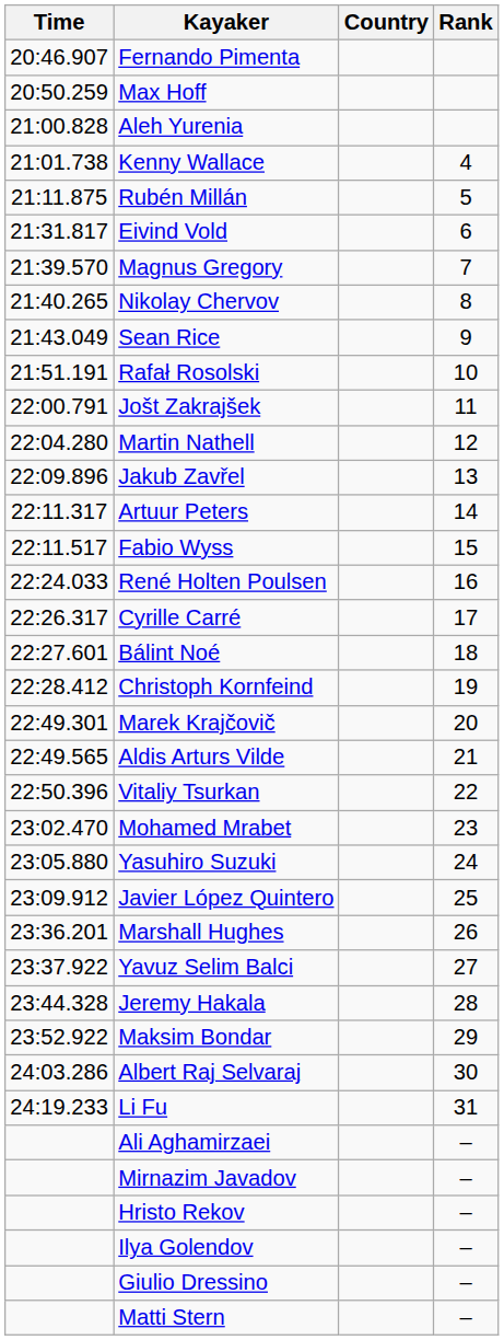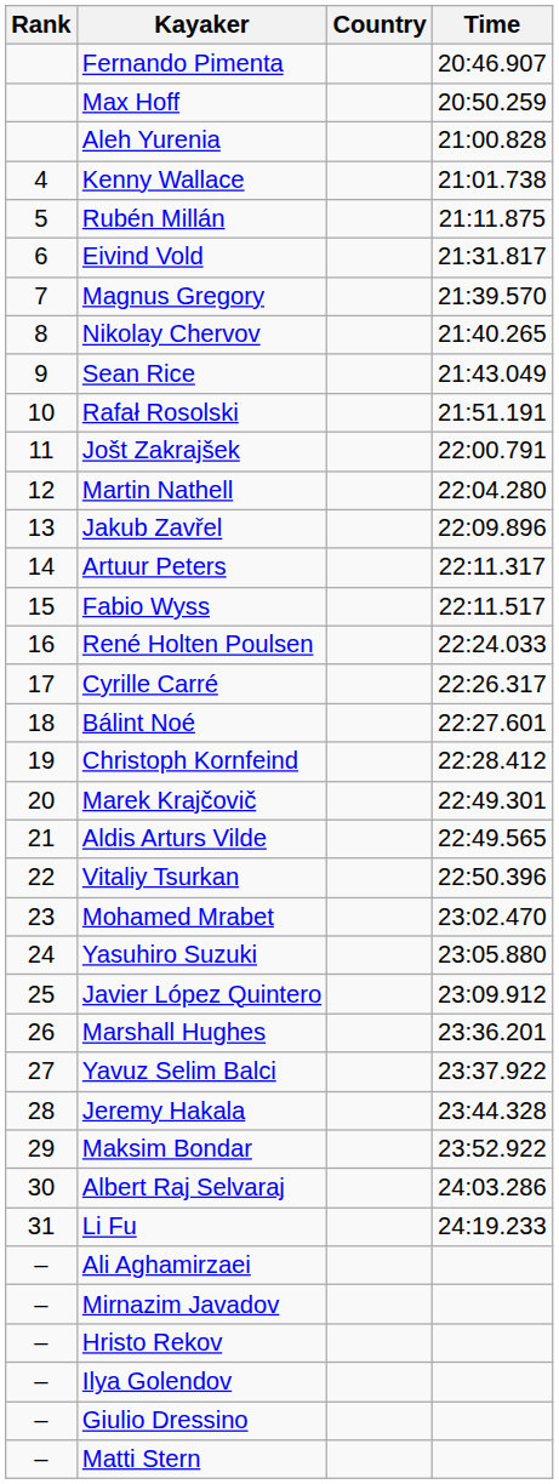 <table class="wikitable" style="text-align:center">
 <tr>
-<th>Time</th>
+<th>Rank</th>
 <th>Kayaker</th>
 <th>Country</th>
-<th>Rank</th>
+<th>Time</th>
 </tr>
 <tr>
+<td></td>
+<td align="left"><a href='#'>Fernando Pimenta</a></td>
+<td align="left"></td>
 <td>20:46.907</td>
-<td align="left"><a href='#'>Fernando Pimenta</a></td>
+</tr>
+<tr>
+<td></td>
+<td align="left"><a href='#'>Max Hoff</a></td>
+<td align="left"></td>
+<td>20:50.259</td>
+</tr>
+<tr>
+<td></td>
+<td align="left"><a href='#'>Aleh Yurenia</a></td>
+<td align="left"></td>
+<td>21:00.828</td>
+</tr>
+<tr>
+<td>4</td>
+<td align="left"><a href='#'>Kenny Wallace</a></td>
+<td align="left"></td>
+<td>21:01.738</td>
+</tr>
+<tr>
+<td>5</td>
+<td align="left"><a href='#'>Rubén Millán</a></td>
+<td align="left"></td>
+<td>21:11.875</td>
+</tr>
+<tr>
+<td>6</td>
+<td align="left"><a href='#'>Eivind Vold</a></td>
+<td align="left"></td>
+<td>21:31.817</td>
+</tr>
+<tr>
+<td>7</td>
+<td align="left"><a href='#'>Magnus Gregory</a></td>
+<td align="left"></td>
+<td>21:39.570</td>
+</tr>
+<tr>
+<td>8</td>
+<td align="left"><a href='#'>Nikolay Chervov</a></td>
+<td align="left"></td>
+<td>21:40.265</td>
+</tr>
+<tr>
+<td>9</td>
+<td align="left"><a href='#'>Sean Rice</a></td>
+<td align="left"></td>
+<td>21:43.049</td>
+</tr>
+<tr>
+<td>10</td>
+<td align="left"><a href='#'>Rafał Rosolski</a></td>
+<td align="left"></td>
+<td>21:51.191</td>
+</tr>
+<tr>
+<td>11</td>
+<td align="left"><a href='#'>Jošt Zakrajšek</a></td>
+<td align="left"></td>
+<td>22:00.791</td>
+</tr>
+<tr>
+<td>12</td>
+<td align="left"><a href='#'>Martin Nathell</a></td>
+<td align="left"></td>
+<td>22:04.280</td>
+</tr>
+<tr>
+<td>13</td>
+<td align="left"><a href='#'>Jakub Zavřel</a></td>
+<td align="left"></td>
+<td>22:09.896</td>
+</tr>
+<tr>
+<td>14</td>
+<td align="left"><a href='#'>Artuur Peters</a></td>
+<td align="left"></td>
+<td>22:11.317</td>
+</tr>
+<tr>
+<td>15</td>
+<td align="left"><a href='#'>Fabio Wyss</a></td>
+<td align="left"></td>
+<td>22:11.517</td>
+</tr>
+<tr>
+<td>16</td>
+<td align="left"><a href='#'>René Holten Poulsen</a></td>
+<td align="left"></td>
+<td>22:24.033</td>
+</tr>
+<tr>
+<td>17</td>
+<td align="left"><a href='#'>Cyrille Carré</a></td>
+<td align="left"></td>
+<td>22:26.317</td>
+</tr>
+<tr>
+<td>18</td>
+<td align="left"><a href='#'>Bálint Noé</a></td>
+<td align="left"></td>
+<td>22:27.601</td>
+</tr>
+<tr>
+<td>19</td>
+<td align="left"><a href='#'>Christoph Kornfeind</a></td>
+<td align="left"></td>
+<td>22:28.412</td>
+</tr>
+<tr>
+<td>20</td>
+<td align="left"><a href='#'>Marek Krajčovič</a></td>
+<td align="left"></td>
+<td>22:49.301</td>
+</tr>
+<tr>
+<td>21</td>
+<td align="left"><a href='#'>Aldis Arturs Vilde</a></td>
+<td align="left"></td>
+<td>22:49.565</td>
+</tr>
+<tr>
+<td>22</td>
+<td align="left"><a href='#'>Vitaliy Tsurkan</a></td>
+<td align="left"></td>
+<td>22:50.396</td>
+</tr>
+<tr>
+<td>23</td>
+<td align="left"><a href='#'>Mohamed Mrabet</a></td>
+<td align="left"></td>
+<td>23:02.470</td>
+</tr>
+<tr>
+<td>24</td>
+<td align="left"><a href='#'>Yasuhiro Suzuki</a></td>
+<td align="left"></td>
+<td>23:05.880</td>
+</tr>
+<tr>
+<td>25</td>
+<td align="left"><a href='#'>Javier López Quintero</a></td>
+<td align="left"></td>
+<td>23:09.912</td>
+</tr>
+<tr>
+<td>26</td>
+<td align="left"><a href='#'>Marshall Hughes</a></td>
+<td align="left"></td>
+<td>23:36.201</td>
+</tr>
+<tr>
+<td>27</td>
+<td align="left"><a href='#'>Yavuz Selim Balci</a></td>
+<td align="left"></td>
+<td>23:37.922</td>
+</tr>
+<tr>
+<td>28</td>
+<td align="left"><a href='#'>Jeremy Hakala</a></td>
+<td align="left"></td>
+<td>23:44.328</td>
+</tr>
+<tr>
+<td>29</td>
+<td align="left"><a href='#'>Maksim Bondar</a></td>
+<td align="left"></td>
+<td>23:52.922</td>
+</tr>
+<tr>
+<td>30</td>
+<td align="left"><a href='#'>Albert Raj Selvaraj</a></td>
+<td align="left"></td>
+<td>24:03.286</td>
+</tr>
+<tr>
+<td>31</td>
+<td align="left"><a href='#'>Li Fu</a></td>
+<td align="left"></td>
+<td>24:19.233</td>
+</tr>
+<tr>
+<td>–</td>
+<td align="left"><a href='#'>Ali Aghamirzaei</a></td>
 <td align="left"></td>
 <td></td>
 </tr>
 <tr>
-<td>20:50.259</td>
-<td align="left"><a href='#'>Max Hoff</a></td>
+<td>–</td>
+<td align="left"><a href='#'>Mirnazim Javadov</a></td>
 <td align="left"></td>
 <td></td>
 </tr>
 <tr>
-<td>21:00.828</td>
-<td align="left"><a href='#'>Aleh Yurenia</a></td>
+<td>–</td>
+<td align="left"><a href='#'>Hristo Rekov</a></td>
 <td align="left"></td>
 <td></td>
 </tr>
 <tr>
-<td>21:01.738</td>
-<td align="left"><a href='#'>Kenny Wallace</a></td>
+<td>–</td>
+<td align="left"><a href='#'>Ilya Golendov</a></td>
 <td align="left"></td>
-<td>4</td>
+<td></td>
 </tr>
 <tr>
-<td>21:11.875</td>
-<td align="left"><a href='#'>Rubén Millán</a></td>
+<td>–</td>
+<td align="left"><a href='#'>Giulio Dressino</a></td>
 <td align="left"></td>
-<td>5</td>
+<td></td>
 </tr>
 <tr>
-<td>21:31.817</td>
-<td align="left"><a href='#'>Eivind Vold</a></td>
-<td align="left"></td>
-<td>6</td>
-</tr>
-<tr>
-<td>21:39.570</td>
-<td align="left"><a href='#'>Magnus Gregory</a></td>
-<td align="left"></td>
-<td>7</td>
-</tr>
-<tr>
-<td>21:40.265</td>
-<td align="left"><a href='#'>Nikolay Chervov</a></td>
-<td align="left"></td>
-<td>8</td>
-</tr>
-<tr>
-<td>21:43.049</td>
-<td align="left"><a href='#'>Sean Rice</a></td>
-<td align="left"></td>
-<td>9</td>
-</tr>
-<tr>
-<td>21:51.191</td>
-<td align="left"><a href='#'>Rafał Rosolski</a></td>
-<td align="left"></td>
-<td>10</td>
-</tr>
-<tr>
-<td>22:00.791</td>
-<td align="left"><a href='#'>Jošt Zakrajšek</a></td>
-<td align="left"></td>
-<td>11</td>
-</tr>
-<tr>
-<td>22:04.280</td>
-<td align="left"><a href='#'>Martin Nathell</a></td>
-<td align="left"></td>
-<td>12</td>
-</tr>
-<tr>
-<td>22:09.896</td>
-<td align="left"><a href='#'>Jakub Zavřel</a></td>
-<td align="left"></td>
-<td>13</td>
-</tr>
-<tr>
-<td>22:11.317</td>
-<td align="left"><a href='#'>Artuur Peters</a></td>
-<td align="left"></td>
-<td>14</td>
-</tr>
-<tr>
-<td>22:11.517</td>
-<td align="left"><a href='#'>Fabio Wyss</a></td>
-<td align="left"></td>
-<td>15</td>
-</tr>
-<tr>
-<td>22:24.033</td>
-<td align="left"><a href='#'>René Holten Poulsen</a></td>
-<td align="left"></td>
-<td>16</td>
-</tr>
-<tr>
-<td>22:26.317</td>
-<td align="left"><a href='#'>Cyrille Carré</a></td>
-<td align="left"></td>
-<td>17</td>
-</tr>
-<tr>
-<td>22:27.601</td>
-<td align="left"><a href='#'>Bálint Noé</a></td>
-<td align="left"></td>
-<td>18</td>
-</tr>
-<tr>
-<td>22:28.412</td>
-<td align="left"><a href='#'>Christoph Kornfeind</a></td>
-<td align="left"></td>
-<td>19</td>
-</tr>
-<tr>
-<td>22:49.301</td>
-<td align="left"><a href='#'>Marek Krajčovič</a></td>
-<td align="left"></td>
-<td>20</td>
-</tr>
-<tr>
-<td>22:49.565</td>
-<td align="left"><a href='#'>Aldis Arturs Vilde</a></td>
-<td align="left"></td>
-<td>21</td>
-</tr>
-<tr>
-<td>22:50.396</td>
-<td align="left"><a href='#'>Vitaliy Tsurkan</a></td>
-<td align="left"></td>
-<td>22</td>
-</tr>
-<tr>
-<td>23:02.470</td>
-<td align="left"><a href='#'>Mohamed Mrabet</a></td>
-<td align="left"></td>
-<td>23</td>
-</tr>
-<tr>
-<td>23:05.880</td>
-<td align="left"><a href='#'>Yasuhiro Suzuki</a></td>
-<td align="left"></td>
-<td>24</td>
-</tr>
-<tr>
-<td>23:09.912</td>
-<td align="left"><a href='#'>Javier López Quintero</a></td>
-<td align="left"></td>
-<td>25</td>
-</tr>
-<tr>
-<td>23:36.201</td>
-<td align="left"><a href='#'>Marshall Hughes</a></td>
-<td align="left"></td>
-<td>26</td>
-</tr>
-<tr>
-<td>23:37.922</td>
-<td align="left"><a href='#'>Yavuz Selim Balci</a></td>
-<td align="left"></td>
-<td>27</td>
-</tr>
-<tr>
-<td>23:44.328</td>
-<td align="left"><a href='#'>Jeremy Hakala</a></td>
-<td align="left"></td>
-<td>28</td>
-</tr>
-<tr>
-<td>23:52.922</td>
-<td align="left"><a href='#'>Maksim Bondar</a></td>
-<td align="left"></td>
-<td>29</td>
-</tr>
-<tr>
-<td>24:03.286</td>
-<td align="left"><a href='#'>Albert Raj Selvaraj</a></td>
-<td align="left"></td>
-<td>30</td>
-</tr>
-<tr>
-<td>24:19.233</td>
-<td align="left"><a href='#'>Li Fu</a></td>
-<td align="left"></td>
-<td>31</td>
-</tr>
-<tr>
-<td></td>
-<td align="left"><a href='#'>Ali Aghamirzaei</a></td>
-<td align="left"></td>
 <td>–</td>
-</tr>
-<tr>
-<td></td>
-<td align="left"><a href='#'>Mirnazim Javadov</a></td>
-<td align="left"></td>
-<td>–</td>
-</tr>
-<tr>
-<td></td>
-<td align="left"><a href='#'>Hristo Rekov</a></td>
-<td align="left"></td>
-<td>–</td>
-</tr>
-<tr>
-<td></td>
-<td align="left"><a href='#'>Ilya Golendov</a></td>
-<td align="left"></td>
-<td>–</td>
-</tr>
-<tr>
-<td></td>
-<td align="left"><a href='#'>Giulio Dressino</a></td>
-<td align="left"></td>
-<td>–</td>
-</tr>
-<tr>
-<td></td>
 <td align="left"><a href='#'>Matti Stern</a></td>
 <td align="left"></td>
-<td>–</td>
+<td></td>
 </tr>
 </table>
